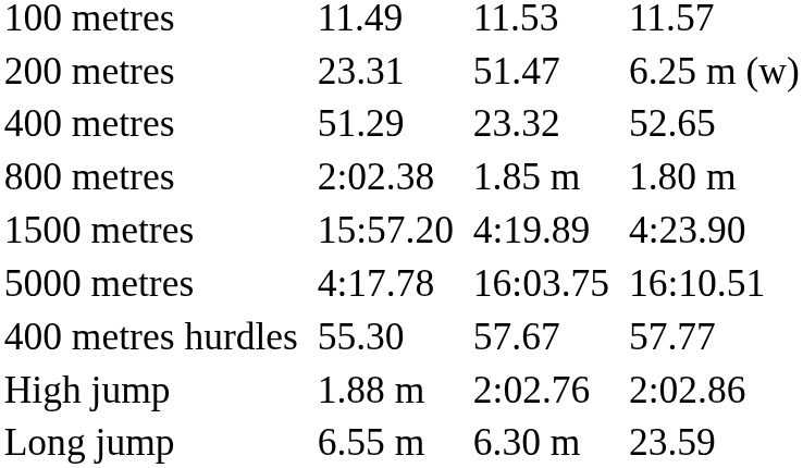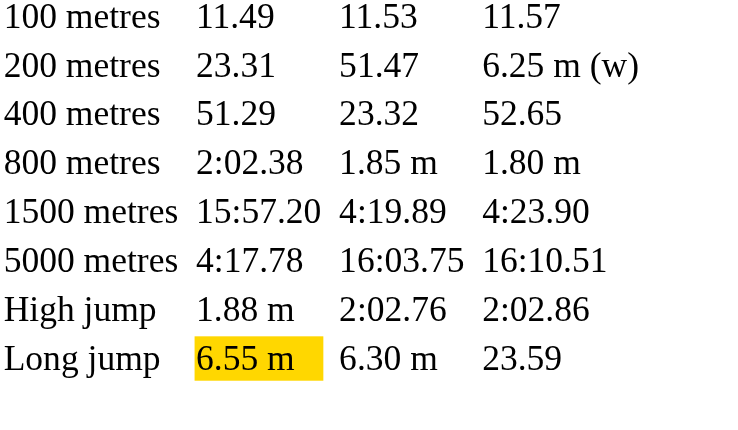 <table>
 <tr>
 <td>100 metres</td>
 <td></td>
 <td>11.49</td>
 <td></td>
 <td>11.53</td>
 <td></td>
 <td>11.57</td>
 </tr>
 <tr>
 <td>200 metres</td>
 <td></td>
 <td>23.31</td>
 <td></td>
 <td>51.47</td>
 <td></td>
 <td>6.25 m (w)</td>
 </tr>
 <tr>
 <td>400 metres</td>
 <td></td>
 <td>51.29</td>
 <td></td>
 <td>23.32</td>
 <td></td>
 <td>52.65</td>
 </tr>
 <tr>
 <td>800 metres</td>
 <td></td>
 <td>2:02.38</td>
 <td></td>
 <td>1.85 m</td>
 <td></td>
 <td>1.80 m</td>
 </tr>
 <tr>
 <td>1500 metres</td>
 <td></td>
 <td>15:57.20</td>
 <td></td>
 <td>4:19.89</td>
 <td></td>
 <td>4:23.90</td>
 </tr>
 <tr>
 <td>5000 metres</td>
 <td></td>
 <td>4:17.78</td>
 <td></td>
 <td>16:03.75</td>
 <td></td>
 <td>16:10.51</td>
 </tr>
 <tr>
-<td>400 metres hurdles</td>
-<td></td>
-<td>55.30</td>
-<td></td>
-<td>57.67</td>
-<td></td>
-<td>57.77</td>
-</tr>
-<tr>
 <td>High jump</td>
 <td></td>
 <td>1.88 m</td>
 <td></td>
 <td>2:02.76</td>
 <td></td>
 <td>2:02.86</td>
 </tr>
 <tr>
 <td>Long jump</td>
 <td></td>
-<td>6.55 m</td>
+<td style="background: gold;">6.55 m</td>
 <td></td>
 <td>6.30 m</td>
 <td></td>
 <td>23.59</td>
 </tr>
 </table>
